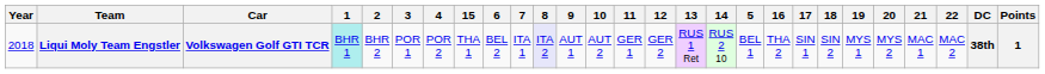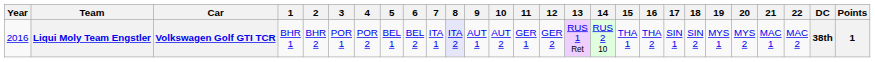 <table class="wikitable" style="text-align:center; font-size:85%">
 <tr>
 <th>Year</th>
 <th>Team</th>
 <th>Car</th>
 <th>1</th>
 <th>2</th>
 <th>3</th>
 <th>4</th>
-<th>15</th>
+<th>5</th>
 <th>6</th>
 <th>7</th>
 <th>8</th>
 <th>9</th>
 <th>10</th>
 <th>11</th>
 <th>12</th>
 <th>13</th>
 <th>14</th>
-<th>5</th>
+<th>15</th>
 <th>16</th>
 <th>17</th>
 <th>18</th>
 <th>19</th>
 <th>20</th>
 <th>21</th>
 <th>22</th>
 <th>DC</th>
 <th>Points</th>
 </tr>
 <tr>
-<td><a href='#'>2018</a></td>
+<td><a href='#'>2016</a></td>
 <th><a href='#'>Liqui Moly Team Engstler</a></th>
 <th><a href='#'>Volkswagen Golf GTI TCR</a></th>
-<td style="background: paleturquoise;"><a href='#'>BHR<br>1</a></td>
+<td><a href='#'>BHR<br>1</a></td>
 <td><a href='#'>BHR<br>2</a></td>
 <td><a href='#'>POR<br>1</a></td>
 <td><a href='#'>POR<br>2</a></td>
-<td><a href='#'>THA<br>1</a></td>
+<td><a href='#'>BEL<br>1</a></td>
 <td><a href='#'>BEL<br>2</a></td>
 <td><a href='#'>ITA<br>1</a></td>
 <td style="background: lavender;"><a href='#'>ITA<br>2</a></td>
 <td><a href='#'>AUT<br>1</a></td>
 <td><a href='#'>AUT<br>2</a></td>
 <td><a href='#'>GER<br>1</a></td>
 <td><a href='#'>GER<br>2</a></td>
 <td style="background:#EFCFFF;"><a href='#'>RUS<br>1</a><br><small>Ret</small></td>
 <td style="background:#DFFFDF;"><a href='#'>RUS<br>2</a><br><small>10</small></td>
-<td><a href='#'>BEL<br>1</a></td>
+<td><a href='#'>THA<br>1</a></td>
 <td><a href='#'>THA<br>2</a></td>
 <td><a href='#'>SIN<br>1</a></td>
 <td><a href='#'>SIN<br>2</a></td>
 <td><a href='#'>MYS<br>1</a></td>
 <td><a href='#'>MYS<br>2</a></td>
 <td><a href='#'>MAC<br>1</a></td>
 <td><a href='#'>MAC<br>2</a></td>
 <th>38th</th>
 <th>1</th>
 </tr>
 </table>
